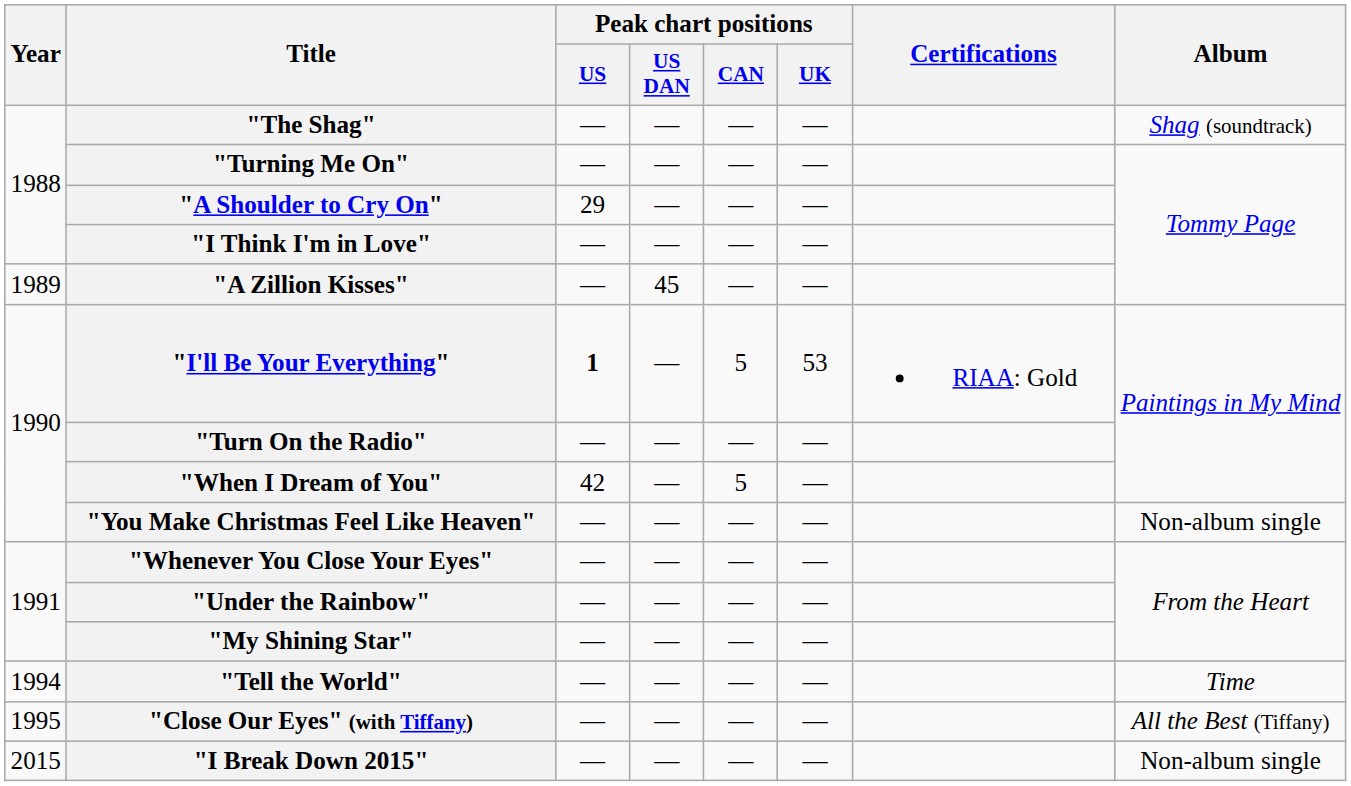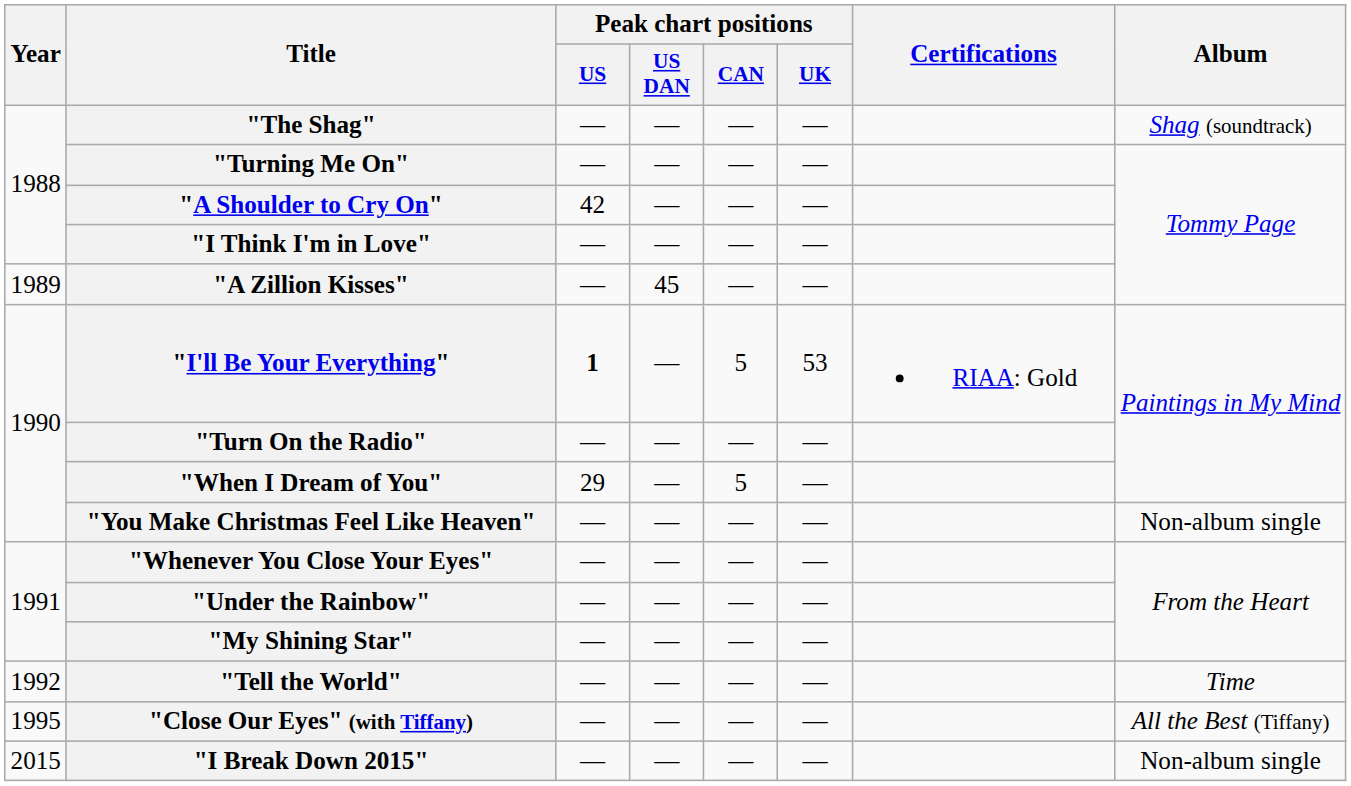 <table class="wikitable plainrowheaders" style="text-align:center;">
 <tr>
 <th scope="col" rowspan="2">Year</th>
 <th scope="col" rowspan="2" style="width:19em;">Title</th>
 <th scope="col" colspan="4">Peak chart positions</th>
 <th scope="col" rowspan="2" style="width:10em;"><a href='#'>Certifications</a></th>
 <th scope="col" rowspan="2">Album</th>
 </tr>
 <tr>
 <th style="width:3em;font-size:85%"><a href='#'>US</a><br></th>
 <th style="width:3em;font-size:85%"><a href='#'>US DAN</a><br></th>
 <th style="width:3em;font-size:85%"><a href='#'>CAN</a><br></th>
 <th style="width:3em;font-size:85%"><a href='#'>UK</a><br></th>
 </tr>
 <tr>
 <td rowspan="4">1988</td>
 <th scope="row">"The Shag"</th>
 <td>—</td>
 <td>—</td>
 <td>—</td>
 <td>—</td>
 <td></td>
 <td><em><a href='#'>Shag</a></em> <small>(soundtrack)</small></td>
 </tr>
 <tr>
 <th scope="row">"Turning Me On"</th>
 <td>—</td>
 <td>—</td>
 <td>—</td>
 <td>—</td>
 <td></td>
 <td rowspan="4"><em><a href='#'>Tommy Page</a></em></td>
 </tr>
 <tr>
 <th scope="row">"<a href='#'>A Shoulder to Cry On</a>"</th>
-<td>29</td>
+<td>42</td>
 <td>—</td>
 <td>—</td>
 <td>—</td>
 <td></td>
 </tr>
 <tr>
 <th scope="row">"I Think I'm in Love"</th>
 <td>—</td>
 <td>—</td>
 <td>—</td>
 <td>—</td>
 <td></td>
 </tr>
 <tr>
 <td>1989</td>
 <th scope="row">"A Zillion Kisses"</th>
 <td>—</td>
 <td>45</td>
 <td>—</td>
 <td>—</td>
 <td></td>
 </tr>
 <tr>
 <td rowspan="4">1990</td>
 <th scope="row">"<a href='#'>I'll Be Your Everything</a>"</th>
 <td><strong>1</strong></td>
 <td>—</td>
 <td>5</td>
 <td>53</td>
 <td><br><ul><li><a href='#'>RIAA</a>: Gold</li></ul></td>
 <td rowspan="3"><em><a href='#'>Paintings in My Mind</a></em></td>
 </tr>
 <tr>
 <th scope="row">"Turn On the Radio"</th>
 <td>—</td>
 <td>—</td>
 <td>—</td>
 <td>—</td>
 <td></td>
 </tr>
 <tr>
 <th scope="row">"When I Dream of You"</th>
-<td>42</td>
+<td>29</td>
 <td>—</td>
 <td>5</td>
 <td>—</td>
 <td></td>
 </tr>
 <tr>
 <th scope="row">"You Make Christmas Feel Like Heaven"</th>
 <td>—</td>
 <td>—</td>
 <td>—</td>
 <td>—</td>
 <td></td>
 <td>Non-album single</td>
 </tr>
 <tr>
 <td rowspan="3">1991</td>
 <th scope="row">"Whenever You Close Your Eyes"</th>
 <td>—</td>
 <td>—</td>
 <td>—</td>
 <td>—</td>
 <td></td>
 <td rowspan="3"><em>From the Heart</em></td>
 </tr>
 <tr>
 <th scope="row">"Under the Rainbow"</th>
 <td>—</td>
 <td>—</td>
 <td>—</td>
 <td>—</td>
 <td></td>
 </tr>
 <tr>
 <th scope="row">"My Shining Star"</th>
 <td>—</td>
 <td>—</td>
 <td>—</td>
 <td>—</td>
 <td></td>
 </tr>
 <tr>
-<td>1994</td>
+<td>1992</td>
 <th scope="row">"Tell the World"</th>
 <td>—</td>
 <td>—</td>
 <td>—</td>
 <td>—</td>
 <td></td>
 <td><em>Time</em></td>
 </tr>
 <tr>
 <td>1995</td>
 <th scope="row">"Close Our Eyes" <small>(with <a href='#'>Tiffany</a>)</small></th>
 <td>—</td>
 <td>—</td>
 <td>—</td>
 <td>—</td>
 <td></td>
 <td><em>All the Best</em> <small>(Tiffany)</small></td>
 </tr>
 <tr>
 <td>2015</td>
 <th scope="row">"I Break Down 2015"</th>
 <td>—</td>
 <td>—</td>
 <td>—</td>
 <td>—</td>
 <td></td>
 <td>Non-album single</td>
 </tr>
 </table>
